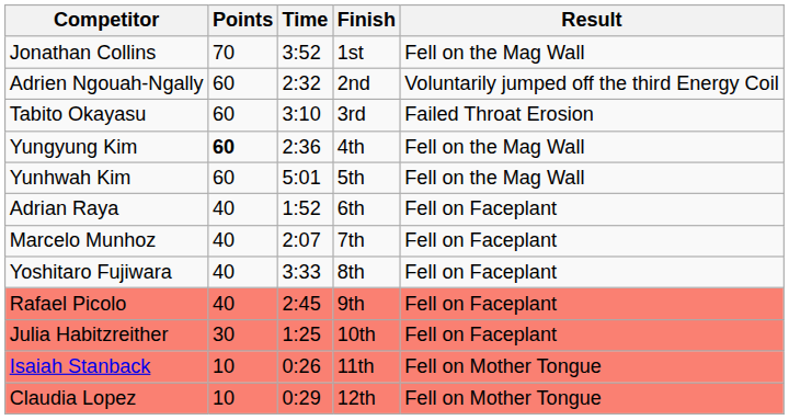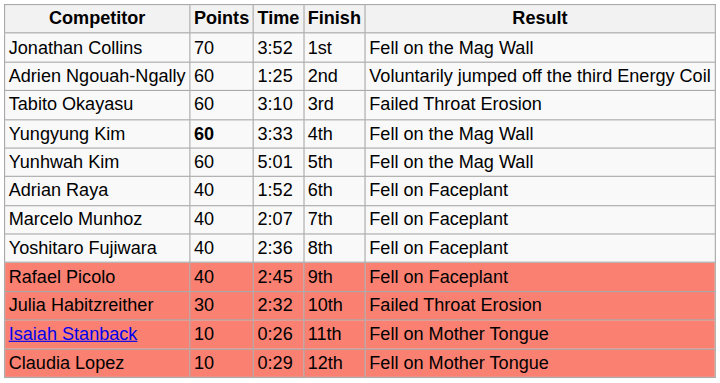 <table class="wikitable sortable">
 <tr>
 <th nowrap="nowrap">Competitor</th>
 <th>Points</th>
 <th>Time</th>
 <th>Finish</th>
 <th>Result</th>
 </tr>
 <tr>
 <td> Jonathan Collins</td>
 <td>70</td>
 <td>3:52</td>
 <td>1st</td>
 <td>Fell on the Mag Wall</td>
 </tr>
 <tr>
 <td> Adrien Ngouah-Ngally</td>
 <td>60</td>
-<td>2:32</td>
+<td>1:25</td>
 <td>2nd</td>
 <td>Voluntarily jumped off the third Energy Coil</td>
 </tr>
 <tr>
 <td> Tabito Okayasu</td>
 <td>60</td>
 <td>3:10</td>
 <td>3rd</td>
 <td>Failed Throat Erosion</td>
 </tr>
 <tr>
 <td> Yungyung Kim</td>
 <td><strong>60</strong></td>
-<td>2:36</td>
+<td>3:33</td>
 <td>4th</td>
 <td>Fell on the Mag Wall</td>
 </tr>
 <tr>
 <td> Yunhwah Kim</td>
 <td>60</td>
 <td>5:01</td>
 <td>5th</td>
 <td>Fell on the Mag Wall</td>
 </tr>
 <tr>
 <td> Adrian Raya</td>
 <td>40</td>
 <td>1:52</td>
 <td>6th</td>
 <td>Fell on Faceplant</td>
 </tr>
 <tr>
 <td> Marcelo Munhoz</td>
 <td>40</td>
 <td>2:07</td>
 <td>7th</td>
 <td>Fell on Faceplant</td>
 </tr>
 <tr>
 <td> Yoshitaro Fujiwara</td>
 <td>40</td>
-<td>3:33</td>
+<td>2:36</td>
 <td>8th</td>
 <td>Fell on Faceplant</td>
 </tr>
 <tr style="background-color:#fa8072">
 <td> Rafael Picolo</td>
 <td>40</td>
 <td>2:45</td>
 <td>9th</td>
 <td>Fell on Faceplant</td>
 </tr>
 <tr style="background-color:#fa8072">
 <td> Julia Habitzreither</td>
 <td>30</td>
-<td>1:25</td>
+<td>2:32</td>
 <td>10th</td>
-<td>Fell on Faceplant</td>
+<td>Failed Throat Erosion</td>
 </tr>
 <tr style="background-color:#fa8072">
 <td> <a href='#'>Isaiah Stanback</a></td>
 <td>10</td>
 <td>0:26</td>
 <td>11th</td>
 <td>Fell on Mother Tongue</td>
 </tr>
 <tr style="background-color:#fa8072">
 <td> Claudia Lopez</td>
 <td>10</td>
 <td>0:29</td>
 <td>12th</td>
 <td>Fell on Mother Tongue</td>
 </tr>
 </table>
